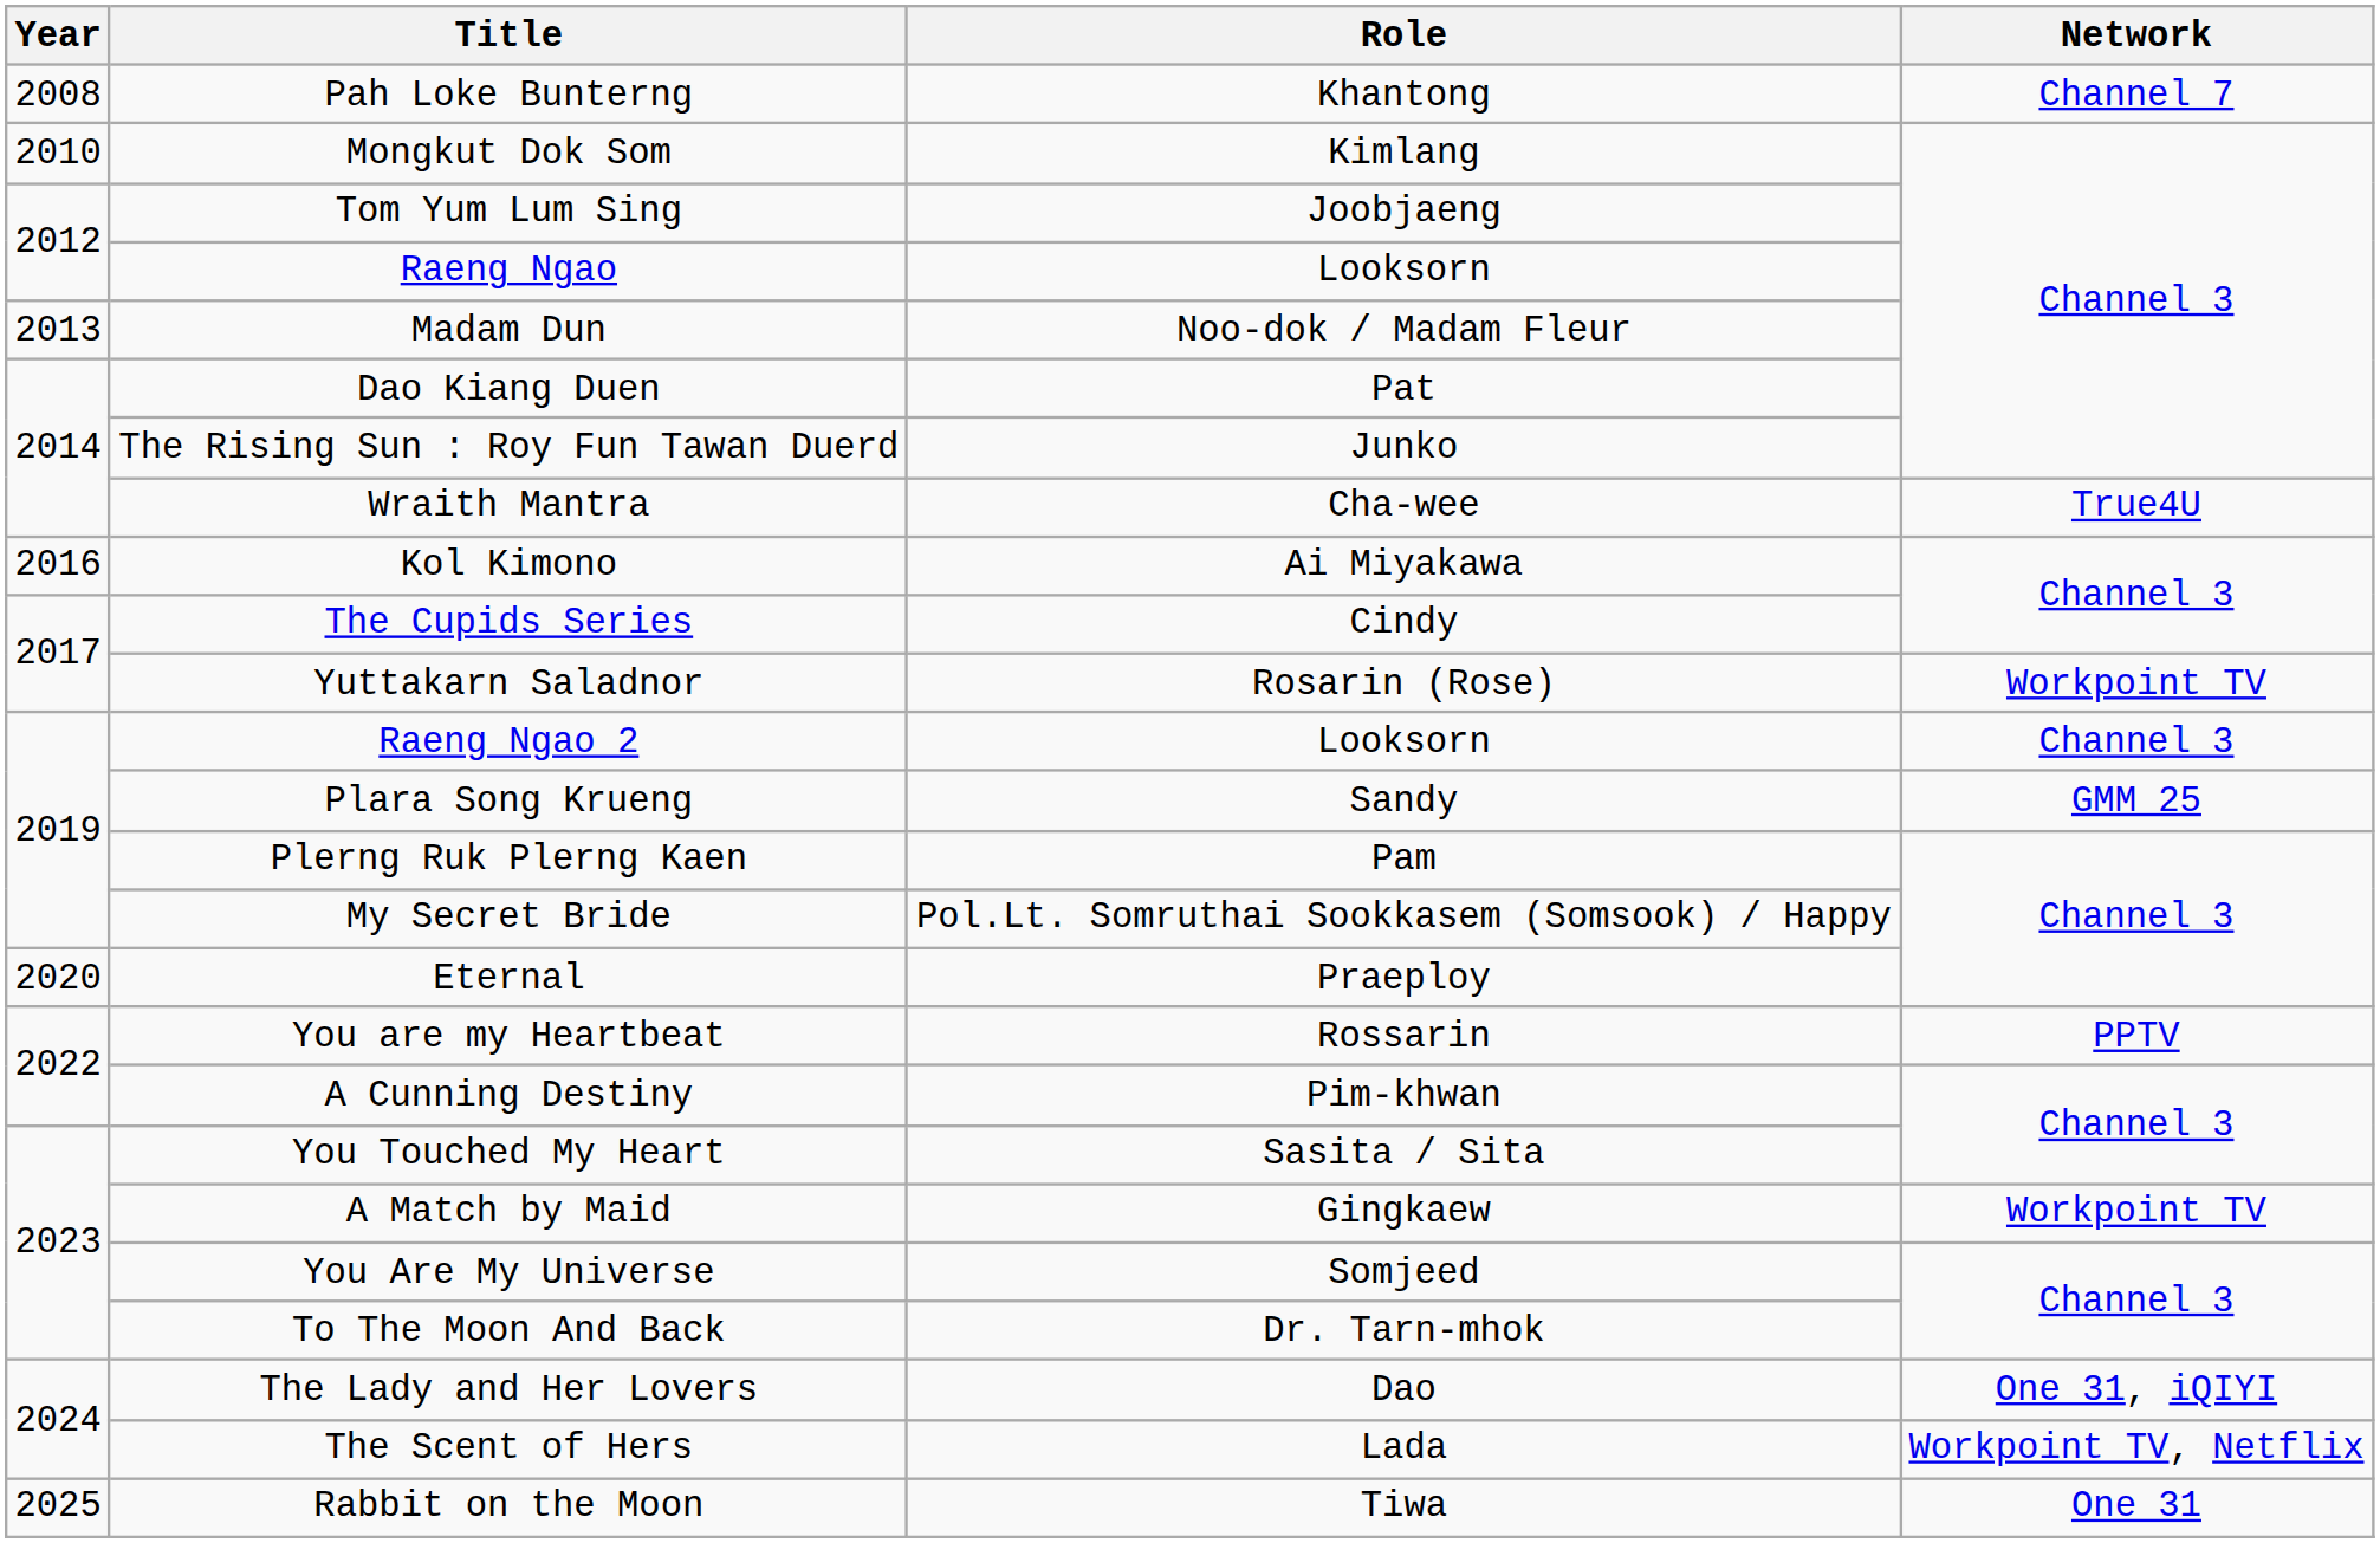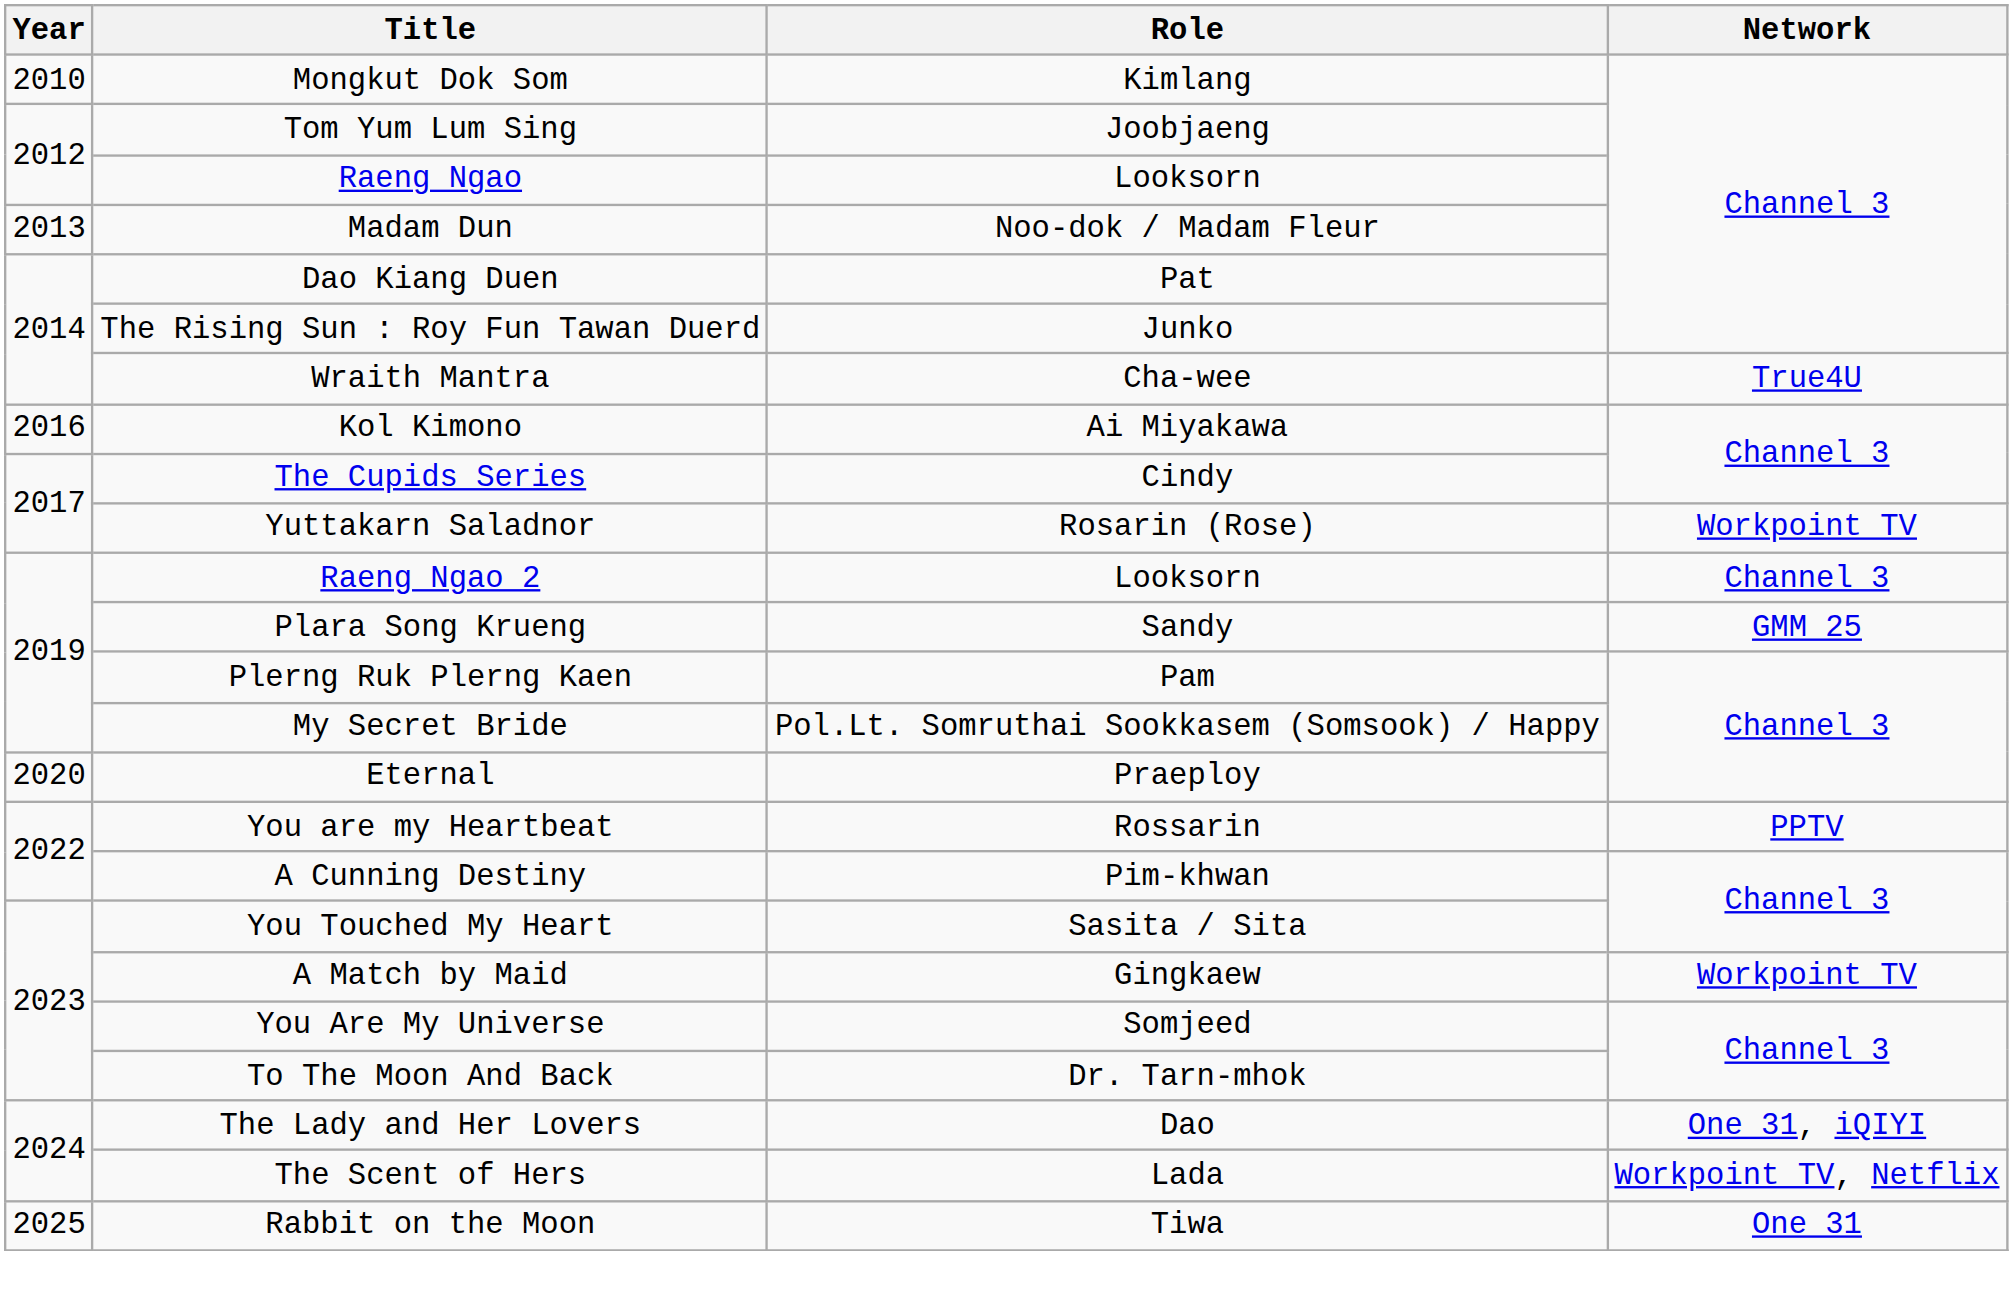 <table class="wikitable sortable">
 <tr>
 <th>Year</th>
 <th>Title</th>
 <th>Role</th>
 <th>Network</th>
-</tr>
-<tr>
-<td align = "center">2008</td>
-<td align = "center">Pah Loke Bunterng</td>
-<td align = "center">Khantong</td>
-<td align = "center"><a href='#'>Channel 7</a></td>
 </tr>
 <tr>
 <td align = "center">2010</td>
 <td align = "center">Mongkut Dok Som</td>
 <td align = "center">Kimlang</td>
 <td rowspan="6" align = "center"><a href='#'>Channel 3</a></td>
 </tr>
 <tr>
 <td rowspan="2" align = "center">2012</td>
 <td align = "center">Tom Yum Lum Sing</td>
 <td align = "center">Joobjaeng</td>
 </tr>
 <tr>
 <td align = "center"><a href='#'>Raeng Ngao</a></td>
 <td align = "center">Looksorn</td>
 </tr>
 <tr>
 <td align = "center">2013</td>
 <td align = "center">Madam Dun</td>
 <td align = "center">Noo-dok / Madam Fleur</td>
 </tr>
 <tr>
 <td rowspan= "3" align = "center">2014</td>
 <td align = "center">Dao Kiang Duen</td>
 <td align = "center">Pat</td>
 </tr>
 <tr>
 <td align = "center">The Rising Sun : Roy Fun Tawan Duerd</td>
 <td align = "center">Junko</td>
 </tr>
 <tr>
 <td align = "center">Wraith Mantra</td>
 <td align = "center">Cha-wee</td>
 <td align = "center"><a href='#'>True4U</a></td>
 </tr>
 <tr>
 <td align = "center">2016</td>
 <td align = "center">Kol Kimono</td>
 <td align = "center">Ai Miyakawa</td>
 <td rowspan="2" align = "center"><a href='#'>Channel 3</a></td>
 </tr>
 <tr>
 <td rowspan="2" align = "center">2017</td>
 <td align = "center"><a href='#'>The Cupids Series</a></td>
 <td align = "center">Cindy</td>
 </tr>
 <tr>
 <td align = "center">Yuttakarn Saladnor</td>
 <td align = "center">Rosarin (Rose)</td>
 <td align = "center"><a href='#'>Workpoint TV</a></td>
 </tr>
 <tr>
 <td rowspan="4" align="center">2019</td>
 <td align = "center"><a href='#'>Raeng Ngao 2</a></td>
 <td align = "center">Looksorn</td>
 <td rowspan="1" align = "center"><a href='#'>Channel 3</a></td>
 </tr>
 <tr>
 <td align = "center">Plara Song Krueng</td>
 <td align = "center">Sandy</td>
 <td align = "center"><a href='#'>GMM 25</a></td>
 </tr>
 <tr>
 <td align = "center">Plerng Ruk Plerng Kaen</td>
 <td align = "center">Pam</td>
 <td rowspan="3" align = "center"><a href='#'>Channel 3</a></td>
 </tr>
 <tr>
 <td align = "center">My Secret Bride</td>
 <td align = "center">Pol.Lt. Somruthai Sookkasem (Somsook) / Happy</td>
 </tr>
 <tr>
 <td align="center">2020</td>
 <td align = "center">Eternal</td>
 <td align = "center">Praeploy</td>
 </tr>
 <tr>
 <td rowspan="2" align="center">2022</td>
 <td align = "center">You are my Heartbeat</td>
 <td align = "center">Rossarin</td>
 <td align = "center"><a href='#'>PPTV</a></td>
 </tr>
 <tr>
 <td align = "center">A Cunning Destiny</td>
 <td align = "center">Pim-khwan</td>
 <td rowspan="2" align="center"><a href='#'>Channel 3</a></td>
 </tr>
 <tr>
 <td rowspan="4" align="center">2023</td>
 <td align = "center">You Touched My Heart</td>
 <td align = "center">Sasita / Sita</td>
 </tr>
 <tr>
 <td align = "center">A Match by Maid</td>
 <td align = "center">Gingkaew</td>
 <td align="center"><a href='#'>Workpoint TV</a></td>
 </tr>
 <tr>
 <td align = "center">You Are My Universe</td>
 <td align = "center">Somjeed</td>
 <td rowspan="2" align="center"><a href='#'>Channel 3</a></td>
 </tr>
 <tr>
 <td align = "center">To The Moon And Back</td>
 <td align = "center">Dr. Tarn-mhok</td>
 </tr>
 <tr>
 <td rowspan="2" align="center">2024</td>
 <td align = "center">The Lady and Her Lovers</td>
 <td align = "center">Dao</td>
 <td align="center"><a href='#'>One 31</a>, <a href='#'>iQIYI</a></td>
 </tr>
 <tr>
 <td align = "center">The Scent of Hers</td>
 <td align = "center">Lada</td>
 <td align="center"><a href='#'>Workpoint TV</a>, <a href='#'>Netflix</a></td>
 </tr>
 <tr>
 <td align="center">2025</td>
 <td align = "center">Rabbit on the Moon</td>
 <td align = "center">Tiwa</td>
 <td align="center"><a href='#'>One 31</a></td>
 </tr>
 <tr>
 </tr>
 </table>
